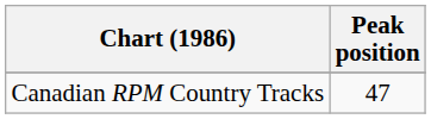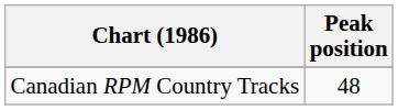 <table class="wikitable sortable">
 <tr>
 <th align="left">Chart (1986)</th>
 <th align="center">Peak<br>position</th>
 </tr>
 <tr>
 </tr>
 <tr>
 <td align="left">Canadian <em>RPM</em> Country Tracks</td>
-<td align="center">47</td>
+<td align="center">48</td>
 </tr>
 </table>
